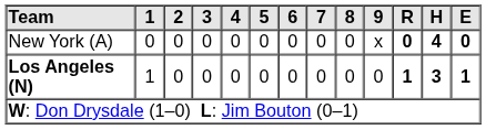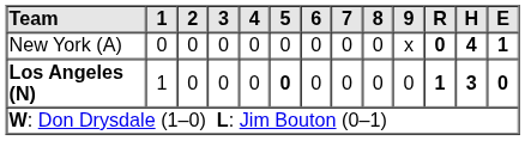 <table border=1 cellspacing=0 width=425 style="margin-left:3em;">
 <tr style="text-align:center; background-color:#e6e6e6;">
 <th align=left width=125>Team</th>
 <th width=25>1</th>
 <th width=25>2</th>
 <th width=25>3</th>
 <th width=25>4</th>
 <th width=25>5</th>
 <th width=25>6</th>
 <th width=25>7</th>
 <th width=25>8</th>
 <th width=25>9</th>
 <th width=25>R</th>
 <th width=25>H</th>
 <th width=25>E</th>
 </tr>
 <tr style="text-align:center;">
 <td align=left>New York (A)</td>
 <td>0</td>
 <td>0</td>
 <td>0</td>
 <td>0</td>
 <td>0</td>
 <td>0</td>
 <td>0</td>
 <td>0</td>
 <td>x</td>
 <td><strong>0</strong></td>
 <td><strong>4</strong></td>
-<td><strong>0</strong></td>
+<td><strong>1</strong></td>
 </tr>
 <tr style="text-align:center;">
 <td align=left><strong>Los Angeles (N)</strong></td>
 <td>1</td>
 <td>0</td>
 <td>0</td>
 <td>0</td>
-<td>0</td>
+<td><strong>0</strong></td>
 <td>0</td>
 <td>0</td>
 <td>0</td>
 <td>0</td>
 <td><strong>1</strong></td>
 <td><strong>3</strong></td>
-<td><strong>1</strong></td>
+<td><strong>0</strong></td>
 </tr>
 <tr style="text-align:left;">
 <td colspan=13><strong>W</strong>: <a href='#'>Don Drysdale</a> (1–0)  <strong>L</strong>: <a href='#'>Jim Bouton</a> (0–1)</td>
 </tr>
 </table>
